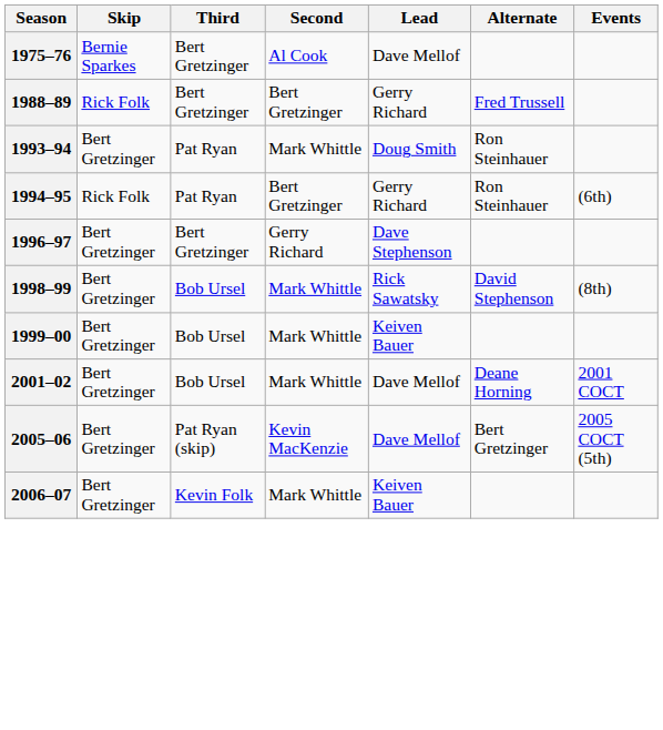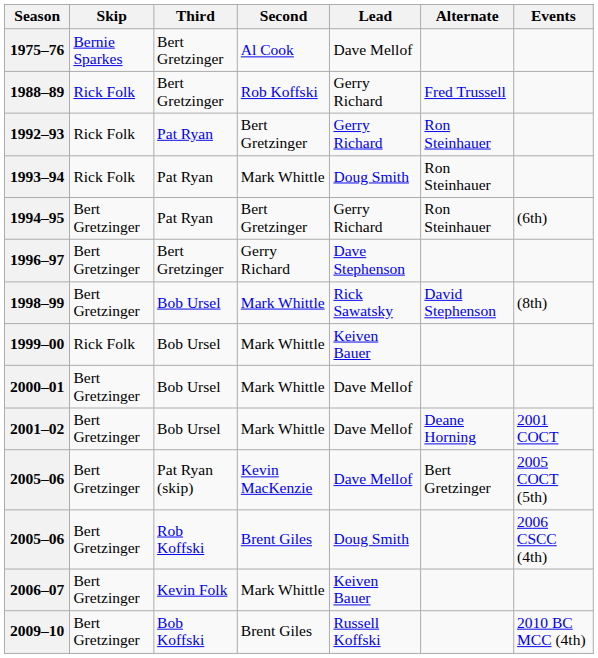 <table class="wikitable">
 <tr>
 <th scope="col" width=60>Season</th>
 <th scope="col">Skip</th>
 <th scope="col">Third</th>
 <th scope="col">Second</th>
 <th scope="col">Lead</th>
 <th scope="col">Alternate</th>
 <th scope="col">Events</th>
 </tr>
 <tr>
 <th scope="row">1975–76</th>
 <td><a href='#'>Bernie Sparkes</a></td>
 <td>Bert Gretzinger</td>
 <td><a href='#'>Al Cook</a></td>
 <td>Dave Mellof</td>
 <td></td>
 <td> </td>
 </tr>
 <tr>
 <th scope="row">1988–89</th>
 <td><a href='#'>Rick Folk</a></td>
 <td>Bert Gretzinger</td>
-<td>Bert Gretzinger</td>
+<td><a href='#'>Rob Koffski</a></td>
 <td>Gerry Richard</td>
 <td><a href='#'>Fred Trussell</a></td>
 <td> </td>
 </tr>
 <tr>
+<th scope="row">1992–93</th>
+<td>Rick Folk</td>
+<td><a href='#'>Pat Ryan</a></td>
+<td>Bert Gretzinger</td>
+<td><a href='#'>Gerry Richard</a></td>
+<td><a href='#'>Ron Steinhauer</a></td>
+<td> </td>
+</tr>
+<tr>
 <th scope="row">1993–94</th>
-<td>Bert Gretzinger</td>
+<td>Rick Folk</td>
 <td>Pat Ryan</td>
 <td>Mark Whittle</td>
 <td><a href='#'>Doug Smith</a></td>
 <td>Ron Steinhauer</td>
 <td> <br> </td>
 </tr>
 <tr>
 <th scope="row">1994–95</th>
-<td>Rick Folk</td>
+<td>Bert Gretzinger</td>
 <td>Pat Ryan</td>
 <td>Bert Gretzinger</td>
 <td>Gerry Richard</td>
 <td>Ron Steinhauer</td>
 <td> (6th)</td>
 </tr>
 <tr>
 <th scope="row">1996–97</th>
 <td>Bert Gretzinger</td>
 <td>Bert Gretzinger</td>
 <td>Gerry Richard</td>
 <td><a href='#'>Dave Stephenson</a></td>
 <td></td>
 <td></td>
 </tr>
 <tr>
 <th scope="row">1998–99</th>
 <td>Bert Gretzinger</td>
 <td><a href='#'>Bob Ursel</a></td>
 <td><a href='#'>Mark Whittle</a></td>
 <td><a href='#'>Rick Sawatsky</a></td>
 <td><a href='#'>David Stephenson</a></td>
 <td> (8th)</td>
 </tr>
 <tr>
 <th scope="row">1999–00</th>
+<td>Rick Folk</td>
+<td>Bob Ursel</td>
+<td>Mark Whittle</td>
+<td><a href='#'>Keiven Bauer</a></td>
+<td></td>
+<td></td>
+</tr>
+<tr>
+<th scope="row">2000–01</th>
 <td>Bert Gretzinger</td>
 <td>Bob Ursel</td>
 <td>Mark Whittle</td>
-<td><a href='#'>Keiven Bauer</a></td>
+<td>Dave Mellof</td>
 <td></td>
 <td></td>
 </tr>
 <tr>
 <th scope="row">2001–02</th>
 <td>Bert Gretzinger</td>
 <td>Bob Ursel</td>
 <td>Mark Whittle</td>
 <td>Dave Mellof</td>
 <td><a href='#'>Deane Horning</a></td>
 <td><a href='#'>2001 COCT</a> </td>
 </tr>
 <tr>
 <th scope="row">2005–06</th>
 <td>Bert Gretzinger</td>
 <td>Pat Ryan (skip)</td>
 <td><a href='#'>Kevin MacKenzie</a></td>
 <td><a href='#'>Dave Mellof</a></td>
 <td>Bert Gretzinger</td>
 <td><a href='#'>2005 COCT</a> (5th)</td>
 </tr>
 <tr>
+<th scope="row">2005–06</th>
+<td>Bert Gretzinger</td>
+<td><a href='#'>Rob Koffski</a></td>
+<td><a href='#'>Brent Giles</a></td>
+<td><a href='#'>Doug Smith</a></td>
+<td></td>
+<td><a href='#'>2006 CSCC</a> (4th)</td>
+</tr>
+<tr>
 <th scope="row">2006–07</th>
 <td>Bert Gretzinger</td>
 <td><a href='#'>Kevin Folk</a></td>
 <td>Mark Whittle</td>
 <td><a href='#'>Keiven Bauer</a></td>
 <td></td>
 <td></td>
 </tr>
+<tr>
+<th scope="row">2009–10</th>
+<td>Bert Gretzinger</td>
+<td><a href='#'>Bob Koffski</a></td>
+<td>Brent Giles</td>
+<td><a href='#'>Russell Koffski</a></td>
+<td></td>
+<td><a href='#'>2010 BC MCC</a> (4th)</td>
+</tr>
 </table>
